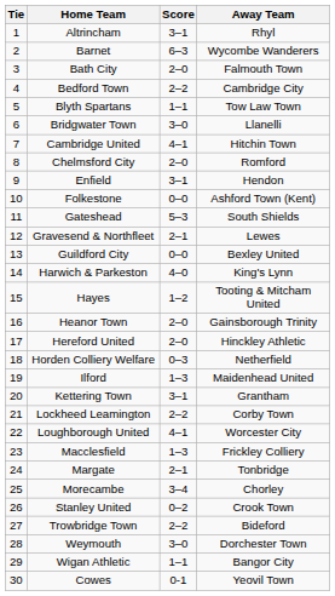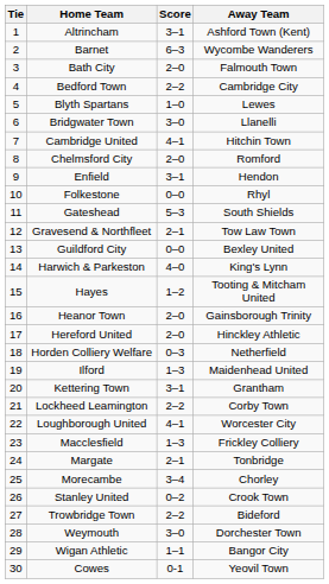 <table class="wikitable" style="text-align:center;">
 <tr>
 <th width=20>Tie</th>
 <th width=175>Home Team</th>
 <th width=20>Score</th>
 <th width=175>Away Team</th>
 </tr>
 <tr>
 <td>1</td>
 <td>Altrincham</td>
 <td>3–1</td>
-<td>Rhyl</td>
+<td>Ashford Town (Kent)</td>
 </tr>
 <tr>
 <td>2</td>
 <td>Barnet</td>
 <td>6–3</td>
 <td>Wycombe Wanderers</td>
 </tr>
 <tr>
 <td>3</td>
 <td>Bath City</td>
 <td>2–0</td>
 <td>Falmouth Town</td>
 </tr>
 <tr>
 <td>4</td>
 <td>Bedford Town</td>
 <td>2–2</td>
 <td>Cambridge City</td>
 </tr>
 <tr>
 <td>5</td>
 <td>Blyth Spartans</td>
-<td>1–1</td>
-<td>Tow Law Town</td>
+<td>1–0</td>
+<td>Lewes</td>
 </tr>
 <tr>
 <td>6</td>
 <td>Bridgwater Town</td>
 <td>3–0</td>
 <td>Llanelli</td>
 </tr>
 <tr>
 <td>7</td>
 <td>Cambridge United</td>
 <td>4–1</td>
 <td>Hitchin Town</td>
 </tr>
 <tr>
 <td>8</td>
 <td>Chelmsford City</td>
 <td>2–0</td>
 <td>Romford</td>
 </tr>
 <tr>
 <td>9</td>
 <td>Enfield</td>
 <td>3–1</td>
 <td>Hendon</td>
 </tr>
 <tr>
 <td>10</td>
 <td>Folkestone</td>
 <td>0–0</td>
-<td>Ashford Town (Kent)</td>
+<td>Rhyl</td>
 </tr>
 <tr>
 <td>11</td>
 <td>Gateshead</td>
 <td>5–3</td>
 <td>South Shields</td>
 </tr>
 <tr>
 <td>12</td>
 <td>Gravesend & Northfleet</td>
 <td>2–1</td>
-<td>Lewes</td>
+<td>Tow Law Town</td>
 </tr>
 <tr>
 <td>13</td>
 <td>Guildford City</td>
 <td>0–0</td>
 <td>Bexley United</td>
 </tr>
 <tr>
 <td>14</td>
 <td>Harwich & Parkeston</td>
 <td>4–0</td>
 <td>King's Lynn</td>
 </tr>
 <tr>
 <td>15</td>
 <td>Hayes</td>
 <td>1–2</td>
 <td>Tooting & Mitcham United</td>
 </tr>
 <tr>
 <td>16</td>
 <td>Heanor Town</td>
 <td>2–0</td>
 <td>Gainsborough Trinity</td>
 </tr>
 <tr>
 <td>17</td>
 <td>Hereford United</td>
 <td>2–0</td>
 <td>Hinckley Athletic</td>
 </tr>
 <tr>
 <td>18</td>
 <td>Horden Colliery Welfare</td>
 <td>0–3</td>
 <td>Netherfield</td>
 </tr>
 <tr>
 <td>19</td>
 <td>Ilford</td>
 <td>1–3</td>
 <td>Maidenhead United</td>
 </tr>
 <tr>
 <td>20</td>
 <td>Kettering Town</td>
 <td>3–1</td>
 <td>Grantham</td>
 </tr>
 <tr>
 <td>21</td>
 <td>Lockheed Leamington</td>
 <td>2–2</td>
 <td>Corby Town</td>
 </tr>
 <tr>
 <td>22</td>
 <td>Loughborough United</td>
 <td>4–1</td>
 <td>Worcester City</td>
 </tr>
 <tr>
 <td>23</td>
 <td>Macclesfield</td>
 <td>1–3</td>
 <td>Frickley Colliery</td>
 </tr>
 <tr>
 <td>24</td>
 <td>Margate</td>
 <td>2–1</td>
 <td>Tonbridge</td>
 </tr>
 <tr>
 <td>25</td>
 <td>Morecambe</td>
 <td>3–4</td>
 <td>Chorley</td>
 </tr>
 <tr>
 <td>26</td>
 <td>Stanley United</td>
 <td>0–2</td>
 <td>Crook Town</td>
 </tr>
 <tr>
 <td>27</td>
 <td>Trowbridge Town</td>
 <td>2–2</td>
 <td>Bideford</td>
 </tr>
 <tr>
 <td>28</td>
 <td>Weymouth</td>
 <td>3–0</td>
 <td>Dorchester Town</td>
 </tr>
 <tr>
 <td>29</td>
 <td>Wigan Athletic</td>
 <td>1–1</td>
 <td>Bangor City</td>
 </tr>
 <tr>
 <td>30</td>
 <td>Cowes</td>
 <td>0-1</td>
 <td>Yeovil Town</td>
 </tr>
 </table>
